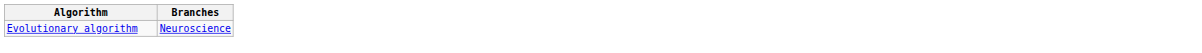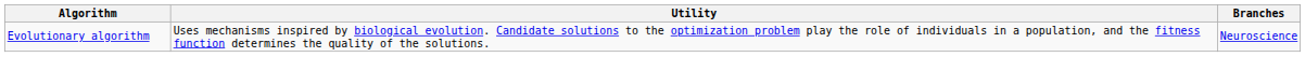 <table Class="wikitable sortable">
 <tr>
 <th style="width:15em;">Algorithm</th>
+<th>Utility</th>
 <th>Branches</th>
 </tr>
 <tr>
 <td><a href='#'>Evolutionary algorithm</a></td>
+<td>Uses mechanisms inspired by <a href='#'>biological evolution</a>. <a href='#'>Candidate solutions</a> to the <a href='#'>optimization problem</a> play the role of individuals in a population, and the <a href='#'>fitness function</a> determines the quality of the solutions.</td>
 <td><a href='#'>Neuroscience</a></td>
 </tr>
 </table>
